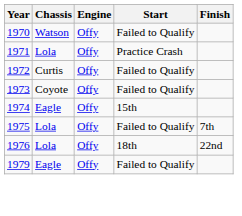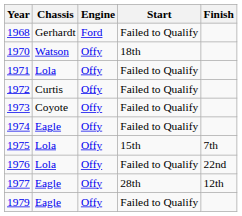 <table class="wikitable" style="font-size: 95%;">
 <tr>
 <th>Year</th>
 <th>Chassis</th>
 <th>Engine</th>
 <th>Start</th>
 <th>Finish</th>
 </tr>
 <tr>
+<td><a href='#'>1968</a></td>
+<td>Gerhardt</td>
+<td><a href='#'>Ford</a></td>
+<td>Failed to Qualify</td>
+<td></td>
+</tr>
+<tr>
 <td><a href='#'>1970</a></td>
 <td><a href='#'>Watson</a></td>
 <td><a href='#'>Offy</a></td>
-<td>Failed to Qualify</td>
+<td>18th</td>
 <td></td>
 </tr>
 <tr>
 <td><a href='#'>1971</a></td>
 <td><a href='#'>Lola</a></td>
 <td><a href='#'>Offy</a></td>
-<td>Practice Crash</td>
+<td>Failed to Qualify</td>
 <td></td>
 </tr>
 <tr>
 <td><a href='#'>1972</a></td>
 <td>Curtis</td>
 <td><a href='#'>Offy</a></td>
 <td>Failed to Qualify</td>
 <td></td>
 </tr>
 <tr>
 <td><a href='#'>1973</a></td>
 <td>Coyote</td>
 <td><a href='#'>Offy</a></td>
 <td>Failed to Qualify</td>
 <td></td>
 </tr>
 <tr>
 <td><a href='#'>1974</a></td>
 <td><a href='#'>Eagle</a></td>
 <td><a href='#'>Offy</a></td>
-<td>15th</td>
+<td>Failed to Qualify</td>
 <td></td>
 </tr>
 <tr>
 <td><a href='#'>1975</a></td>
 <td><a href='#'>Lola</a></td>
 <td><a href='#'>Offy</a></td>
-<td>Failed to Qualify</td>
+<td>15th</td>
 <td>7th</td>
 </tr>
 <tr>
 <td><a href='#'>1976</a></td>
 <td><a href='#'>Lola</a></td>
 <td><a href='#'>Offy</a></td>
-<td>18th</td>
+<td>Failed to Qualify</td>
 <td>22nd</td>
+</tr>
+<tr>
+<td><a href='#'>1977</a></td>
+<td><a href='#'>Eagle</a></td>
+<td><a href='#'>Offy</a></td>
+<td>28th</td>
+<td>12th</td>
 </tr>
 <tr>
 <td><a href='#'>1979</a></td>
 <td><a href='#'>Eagle</a></td>
 <td><a href='#'>Offy</a></td>
 <td>Failed to Qualify</td>
 <td></td>
 </tr>
 </table>
